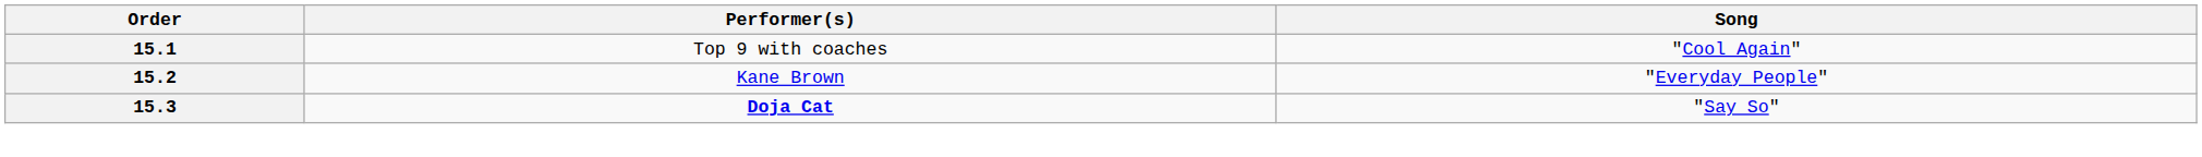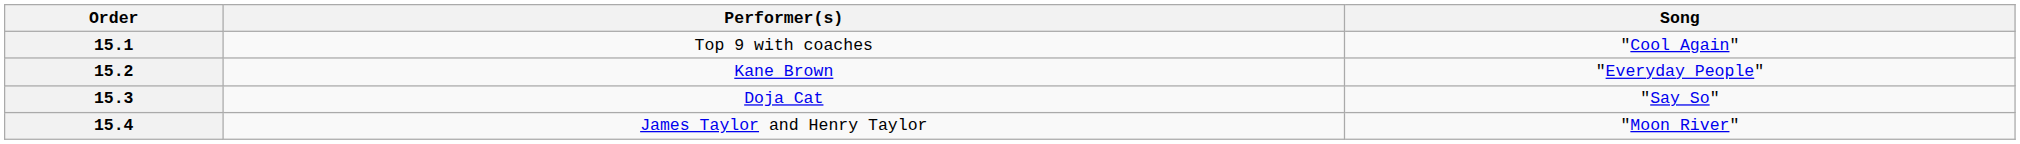 <table class="wikitable" style="text-align:center; width:100%">
 <tr>
 <th>Order</th>
 <th>Performer(s)</th>
 <th>Song</th>
 </tr>
 <tr>
 <th>15.1</th>
 <td>Top 9 with coaches</td>
 <td>"<a href='#'>Cool Again</a>"</td>
 </tr>
 <tr>
 <th>15.2</th>
 <td><a href='#'>Kane Brown</a></td>
 <td>"<a href='#'>Everyday People</a>"</td>
 </tr>
 <tr>
 <th>15.3</th>
-<td><strong><a href='#'>Doja Cat</a></strong></td>
+<td><a href='#'>Doja Cat</a></td>
 <td>"<a href='#'>Say So</a>"</td>
 </tr>
+<tr>
+<th>15.4</th>
+<td><a href='#'>James Taylor</a> and Henry Taylor</td>
+<td>"<a href='#'>Moon River</a>"</td>
+</tr>
 </table>
